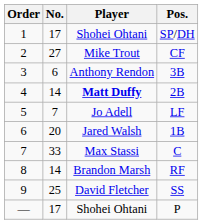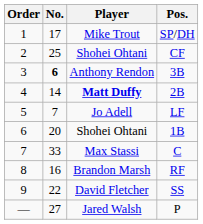 <table class="wikitable plainrowheaders" style="text-align:center;">
 <tr>
 <th>Order</th>
 <th>No.</th>
 <th>Player</th>
 <th>Pos.</th>
 </tr>
 <tr>
 <td>1</td>
 <td>17</td>
-<td><a href='#'>Shohei Ohtani</a></td>
+<td><a href='#'>Mike Trout</a></td>
 <td><a href='#'>SP</a>/<a href='#'>DH</a></td>
 </tr>
 <tr>
 <td>2</td>
-<td>27</td>
-<td><a href='#'>Mike Trout</a></td>
+<td>25</td>
+<td><a href='#'>Shohei Ohtani</a></td>
 <td><a href='#'>CF</a></td>
 </tr>
 <tr>
 <td>3</td>
-<td>6</td>
+<td><strong>6</strong></td>
 <td><a href='#'>Anthony Rendon</a></td>
 <td><a href='#'>3B</a></td>
 </tr>
 <tr>
 <td>4</td>
 <td>14</td>
 <td><strong><a href='#'>Matt Duffy</a></strong></td>
 <td><a href='#'>2B</a></td>
 </tr>
 <tr>
 <td>5</td>
 <td>7</td>
 <td><a href='#'>Jo Adell</a></td>
 <td><a href='#'>LF</a></td>
 </tr>
 <tr>
 <td>6</td>
 <td>20</td>
-<td><a href='#'>Jared Walsh</a></td>
+<td>Shohei Ohtani</td>
 <td><a href='#'>1B</a></td>
 </tr>
 <tr>
 <td>7</td>
 <td>33</td>
 <td><a href='#'>Max Stassi</a></td>
 <td><a href='#'>C</a></td>
 </tr>
 <tr>
 <td>8</td>
-<td>14</td>
+<td>16</td>
 <td><a href='#'>Brandon Marsh</a></td>
 <td><a href='#'>RF</a></td>
 </tr>
 <tr>
 <td>9</td>
-<td>25</td>
+<td>22</td>
 <td><a href='#'>David Fletcher</a></td>
 <td><a href='#'>SS</a></td>
 </tr>
 <tr>
 <td>—</td>
-<td>17</td>
-<td>Shohei Ohtani</td>
+<td>27</td>
+<td><a href='#'>Jared Walsh</a></td>
 <td>P</td>
 </tr>
 </table>
